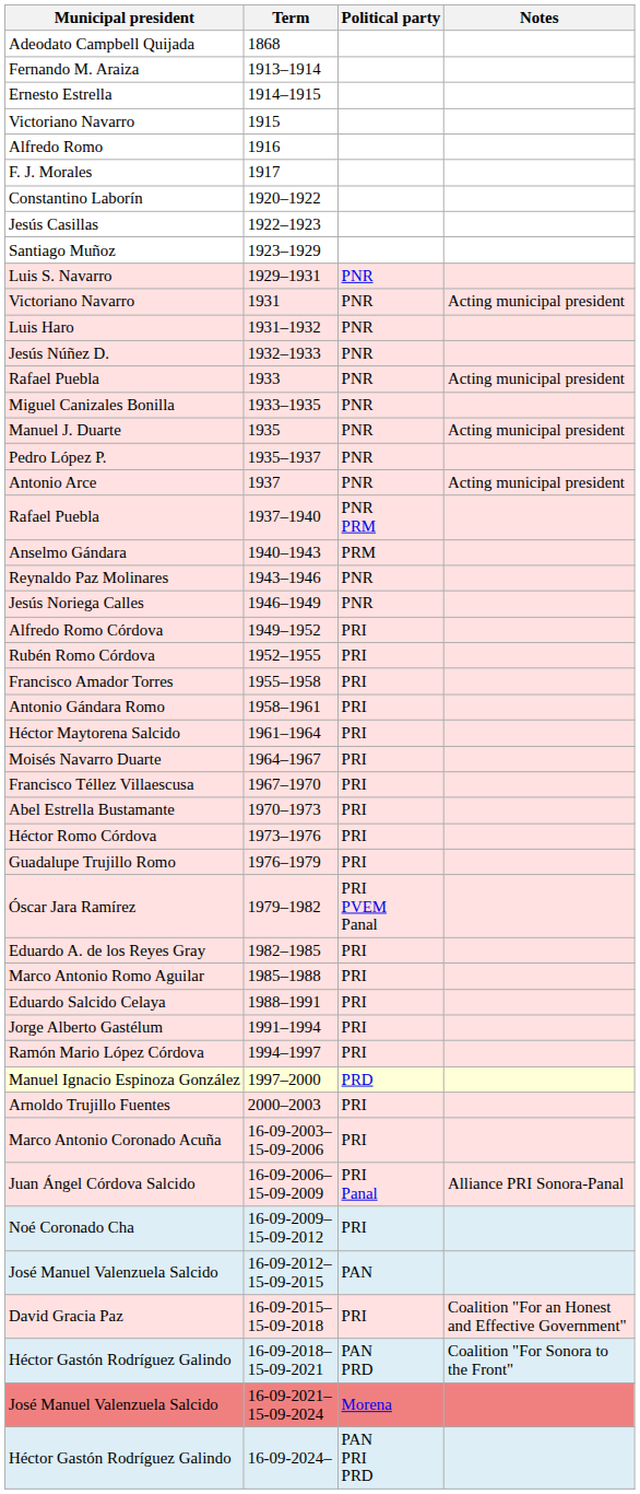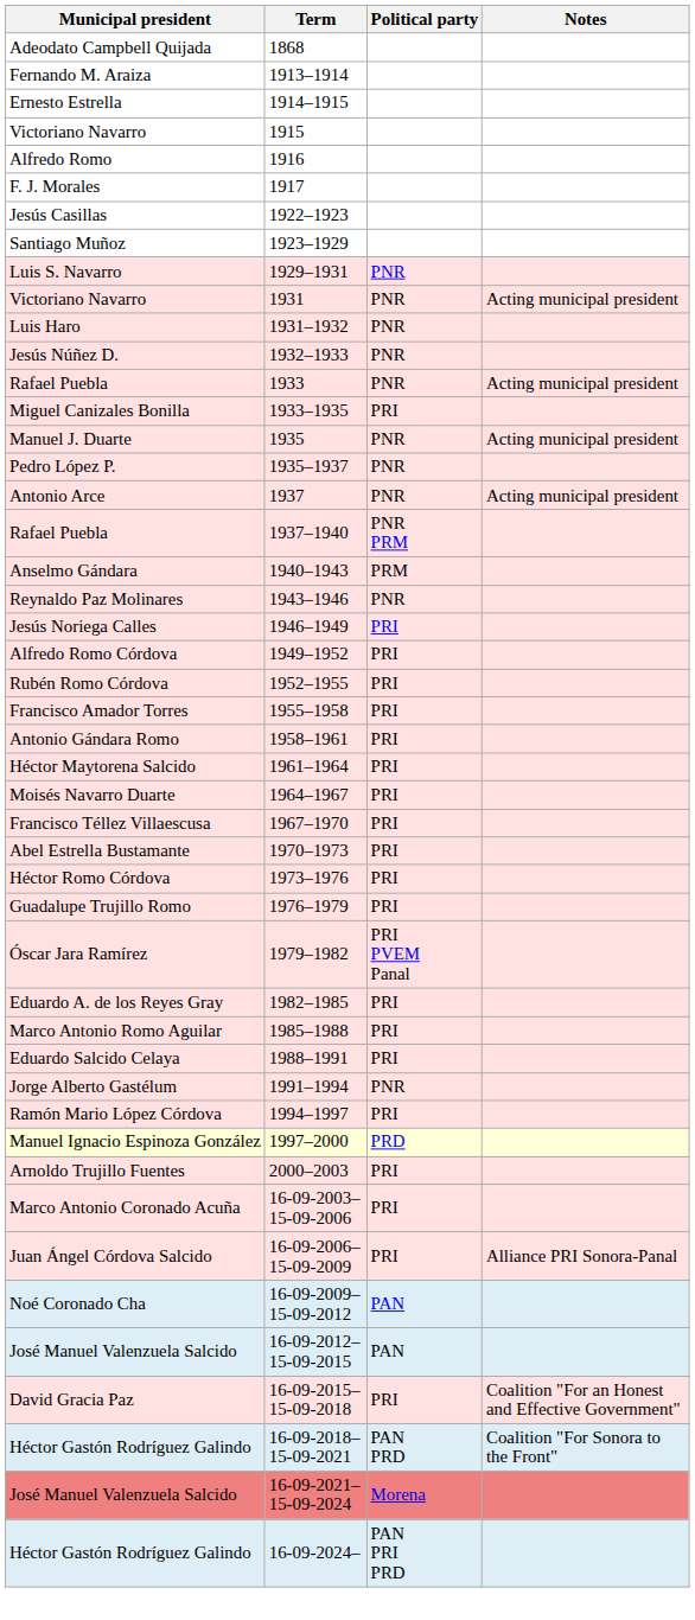 <table class="wikitable">
 <tr>
 <th>Municipal president</th>
 <th width=85px>Term</th>
 <th>Political party</th>
 <th width=180px>Notes</th>
 </tr>
 <tr style="background:#ffffff">
 <td>Adeodato Campbell Quijada</td>
 <td>1868</td>
 <td></td>
 <td></td>
 </tr>
 <tr style="background:#ffffff">
 <td>Fernando M. Araiza</td>
 <td>1913–1914</td>
 <td></td>
 <td></td>
 </tr>
 <tr style="background:#ffffff">
 <td>Ernesto Estrella</td>
 <td>1914–1915</td>
 <td></td>
 <td></td>
 </tr>
 <tr style="background:#ffffff">
 <td>Victoriano Navarro</td>
 <td>1915</td>
 <td></td>
 <td></td>
 </tr>
 <tr style="background:#ffffff">
 <td>Alfredo Romo</td>
 <td>1916</td>
 <td></td>
 <td></td>
 </tr>
 <tr style="background:#ffffff">
 <td>F. J. Morales</td>
 <td>1917</td>
-<td></td>
-<td></td>
-</tr>
-<tr style="background:#ffffff">
-<td>Constantino Laborín</td>
-<td>1920–1922</td>
 <td></td>
 <td></td>
 </tr>
 <tr style="background:#ffffff">
 <td>Jesús Casillas</td>
 <td>1922–1923</td>
 <td></td>
 <td></td>
 </tr>
 <tr style="background:#ffffff">
 <td>Santiago Muñoz</td>
 <td>1923–1929</td>
 <td></td>
 <td></td>
 </tr>
 <tr style="background:#ffe1e1">
 <td>Luis S. Navarro</td>
 <td>1929–1931</td>
 <td><a href='#'>PNR</a> </td>
 <td></td>
 </tr>
 <tr style="background:#ffe1e1">
 <td>Victoriano Navarro</td>
 <td>1931</td>
 <td>PNR </td>
 <td>Acting municipal president</td>
 </tr>
 <tr style="background:#ffe1e1">
 <td>Luis Haro</td>
 <td>1931–1932</td>
 <td>PNR </td>
 <td></td>
 </tr>
 <tr style="background:#ffe1e1">
 <td>Jesús Núñez D.</td>
 <td>1932–1933</td>
 <td>PNR </td>
 <td></td>
 </tr>
 <tr style="background:#ffe1e1">
 <td>Rafael Puebla</td>
 <td>1933</td>
 <td>PNR </td>
 <td>Acting municipal president</td>
 </tr>
 <tr style="background:#ffe1e1">
 <td>Miguel Canizales Bonilla</td>
 <td>1933–1935</td>
-<td>PNR </td>
+<td>PRI </td>
 <td></td>
 </tr>
 <tr style="background:#ffe1e1">
 <td>Manuel J. Duarte</td>
 <td>1935</td>
 <td>PNR </td>
 <td>Acting municipal president</td>
 </tr>
 <tr style="background:#ffe1e1">
 <td>Pedro López P.</td>
 <td>1935–1937</td>
 <td>PNR </td>
 <td></td>
 </tr>
 <tr style="background:#ffe1e1">
 <td>Antonio Arce</td>
 <td>1937</td>
 <td>PNR </td>
 <td>Acting municipal president</td>
 </tr>
 <tr style="background:#ffe1e1">
 <td>Rafael Puebla</td>
 <td>1937–1940</td>
 <td>PNR <br> <a href='#'>PRM</a> </td>
 <td></td>
 </tr>
 <tr style="background:#ffe1e1">
 <td>Anselmo Gándara</td>
 <td>1940–1943</td>
 <td>PRM </td>
 <td></td>
 </tr>
 <tr style="background:#ffe1e1">
 <td>Reynaldo Paz Molinares</td>
 <td>1943–1946</td>
 <td>PNR </td>
 <td></td>
 </tr>
 <tr style="background:#ffe1e1">
 <td>Jesús Noriega Calles</td>
 <td>1946–1949</td>
-<td>PNR </td>
+<td><a href='#'>PRI</a> </td>
 <td></td>
 </tr>
 <tr style="background:#ffe1e1">
 <td>Alfredo Romo Córdova</td>
 <td>1949–1952</td>
 <td>PRI </td>
 <td></td>
 </tr>
 <tr style="background:#ffe1e1">
 <td>Rubén Romo Córdova</td>
 <td>1952–1955</td>
 <td>PRI </td>
 <td></td>
 </tr>
 <tr style="background:#ffe1e1">
 <td>Francisco Amador Torres</td>
 <td>1955–1958</td>
 <td>PRI </td>
 <td></td>
 </tr>
 <tr style="background:#ffe1e1">
 <td>Antonio Gándara Romo</td>
 <td>1958–1961</td>
 <td>PRI </td>
 <td></td>
 </tr>
 <tr style="background:#ffe1e1">
 <td>Héctor Maytorena Salcido</td>
 <td>1961–1964</td>
 <td>PRI </td>
 <td></td>
 </tr>
 <tr style="background:#ffe1e1">
 <td>Moisés Navarro Duarte</td>
 <td>1964–1967</td>
 <td>PRI </td>
 <td></td>
 </tr>
 <tr style="background:#ffe1e1">
 <td>Francisco Téllez Villaescusa</td>
 <td>1967–1970</td>
 <td>PRI </td>
 <td></td>
 </tr>
 <tr style="background:#ffe1e1">
 <td>Abel Estrella Bustamante</td>
 <td>1970–1973</td>
 <td>PRI </td>
 <td></td>
 </tr>
 <tr style="background:#ffe1e1">
 <td>Héctor Romo Córdova</td>
 <td>1973–1976</td>
 <td>PRI </td>
 <td></td>
 </tr>
 <tr style="background:#ffe1e1">
 <td>Guadalupe Trujillo Romo</td>
 <td>1976–1979</td>
 <td>PRI </td>
 <td></td>
 </tr>
 <tr style="background:#ffe1e1">
 <td>Óscar Jara  Ramírez</td>
 <td>1979–1982</td>
 <td>PRI <br> <a href='#'>PVEM</a> <br> Panal <br></td>
 <td></td>
 </tr>
 <tr style="background:#ffe1e1">
 <td>Eduardo A. de los Reyes Gray</td>
 <td>1982–1985</td>
 <td>PRI </td>
 <td></td>
 </tr>
 <tr style="background:#ffe1e1">
 <td>Marco Antonio Romo Aguilar</td>
 <td>1985–1988</td>
 <td>PRI </td>
 <td></td>
 </tr>
 <tr style="background:#ffe1e1">
 <td>Eduardo Salcido Celaya</td>
 <td>1988–1991</td>
 <td>PRI </td>
 <td></td>
 </tr>
 <tr style="background:#ffe1e1">
 <td>Jorge Alberto Gastélum</td>
 <td>1991–1994</td>
-<td>PRI </td>
+<td>PNR </td>
 <td></td>
 </tr>
 <tr style="background:#ffe1e1">
 <td>Ramón Mario López Córdova</td>
 <td>1994–1997</td>
 <td>PRI </td>
 <td></td>
 </tr>
 <tr style="background:#ffffd8">
 <td>Manuel Ignacio Espinoza González</td>
 <td>1997–2000</td>
 <td><a href='#'>PRD</a> </td>
 <td></td>
 </tr>
 <tr style="background:#ffe1e1">
 <td>Arnoldo Trujillo Fuentes</td>
 <td>2000–2003</td>
 <td>PRI </td>
 <td></td>
 </tr>
 <tr style="background:#ffe1e1">
 <td>Marco Antonio Coronado Acuña</td>
 <td>16-09-2003–15-09-2006</td>
 <td>PRI </td>
 <td></td>
 </tr>
 <tr style="background:#ffe1e1">
 <td>Juan Ángel Córdova Salcido</td>
 <td>16-09-2006–15-09-2009</td>
-<td>PRI <br> <a href='#'>Panal</a> </td>
+<td>PRI </td>
 <td>Alliance PRI Sonora-Panal</td>
 </tr>
 <tr style="background:#ddeef6">
 <td>Noé Coronado Cha</td>
 <td>16-09-2009–15-09-2012</td>
-<td>PRI </td>
+<td><a href='#'>PAN</a> </td>
 <td></td>
 </tr>
 <tr style="background:#ddeef6">
 <td>José Manuel Valenzuela Salcido</td>
 <td>16-09-2012–15-09-2015</td>
 <td>PAN </td>
 <td></td>
 </tr>
 <tr style="background:#ffe1e1">
 <td>David Gracia Paz</td>
 <td>16-09-2015–15-09-2018</td>
 <td>PRI </td>
 <td>Coalition "For an Honest and Effective Government"</td>
 </tr>
 <tr style="background:#ddeef6">
 <td>Héctor Gastón Rodríguez Galindo</td>
 <td>16-09-2018–15-09-2021</td>
 <td>PAN <br> PRD </td>
 <td>Coalition "For Sonora to the Front"</td>
 </tr>
 <tr style="background:#f08080">
 <td>José Manuel Valenzuela Salcido</td>
 <td>16-09-2021–15-09-2024</td>
 <td><a href='#'>Morena</a> </td>
 <td></td>
 </tr>
 <tr style="background:#ddeef6">
 <td>Héctor Gastón Rodríguez Galindo</td>
 <td>16-09-2024–</td>
 <td>PAN <br> PRI <br> PRD </td>
 <td></td>
 </tr>
 </table>
